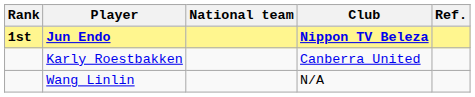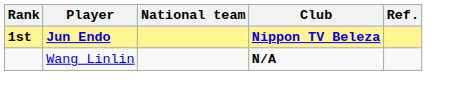 <table class="wikitable">
 <tr>
 <th>Rank</th>
 <th>Player</th>
 <th>National team</th>
 <th>Club</th>
 <th>Ref.</th>
 </tr>
 <tr bgcolor="#FFF68F">
 <td><strong>1st</strong></td>
 <td><strong><a href='#'>Jun Endo</a></strong></td>
 <td><strong></strong></td>
 <td> <strong><a href='#'>Nippon TV Beleza</a></strong></td>
 <td></td>
 </tr>
 <tr>
 <td></td>
-<td><a href='#'>Karly Roestbakken</a></td>
-<td></td>
-<td> <a href='#'>Canberra United</a></td>
-<td></td>
-</tr>
-<tr>
-<td></td>
 <td><a href='#'>Wang Linlin</a></td>
 <td></td>
-<td>N/A</td>
+<td><strong>N/A</strong></td>
 <td></td>
 </tr>
 </table>
